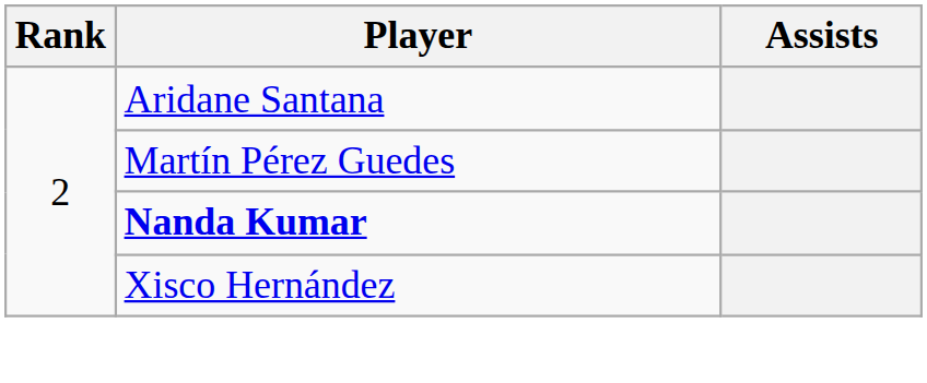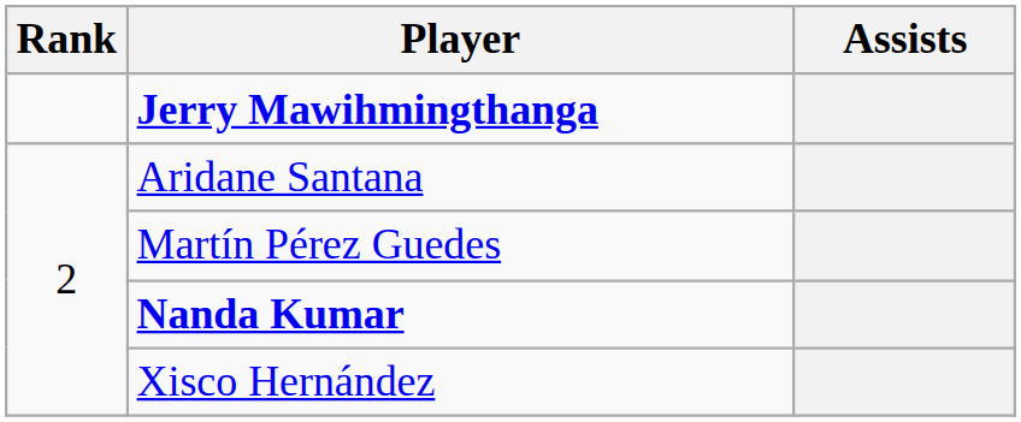 <table class="wikitable">
 <tr>
 <th width="30px">Rank</th>
 <th width="240px">Player</th>
 <th width="75px">Assists</th>
+</tr>
+<tr>
+<td></td>
+<td> <strong><a href='#'>Jerry Mawihmingthanga</a></strong></td>
+<th></th>
 </tr>
 <tr>
 <td rowspan="4" style="text-align:center;">2</td>
 <td> <a href='#'>Aridane Santana</a></td>
 <th></th>
 </tr>
 <tr>
 <td> <a href='#'>Martín Pérez Guedes</a></td>
 <th></th>
 </tr>
 <tr>
 <td> <strong><a href='#'>Nanda Kumar</a></strong></td>
 <th></th>
 </tr>
 <tr>
 <td> <a href='#'>Xisco Hernández</a></td>
 <th></th>
 </tr>
 </table>
